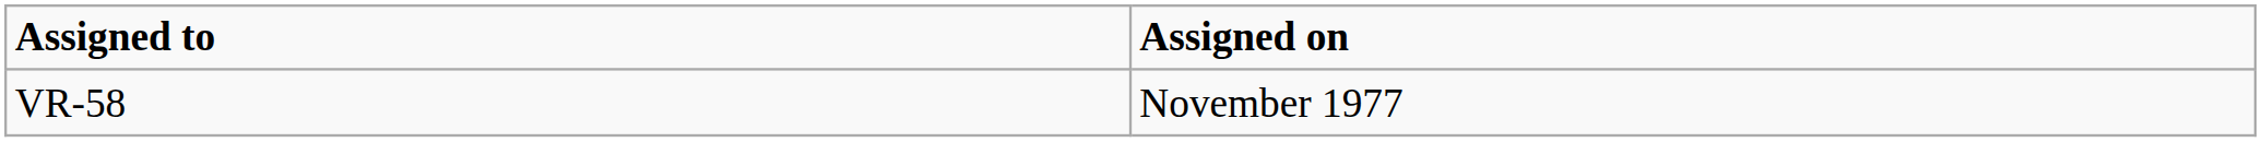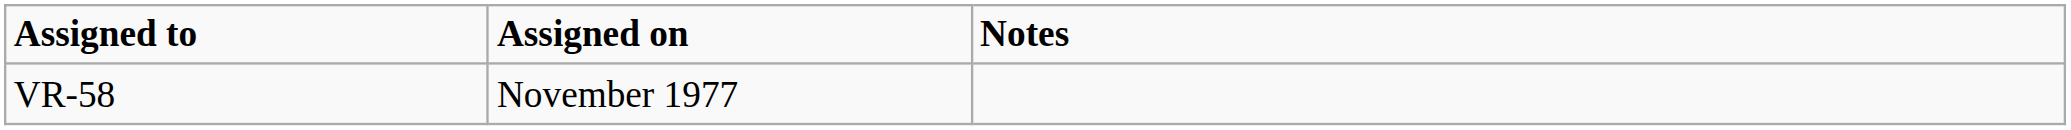 <table class="wikitable" style="width: 70%;">
 <tr>
 <td style="width: 200px;"><strong>Assigned to</strong></td>
 <td style="width: 200px;"><strong>Assigned on</strong></td>
+<td><strong>Notes</strong></td>
 </tr>
 <tr>
 <td>VR-58</td>
 <td>November 1977</td>
+<td></td>
 </tr>
 </table>
